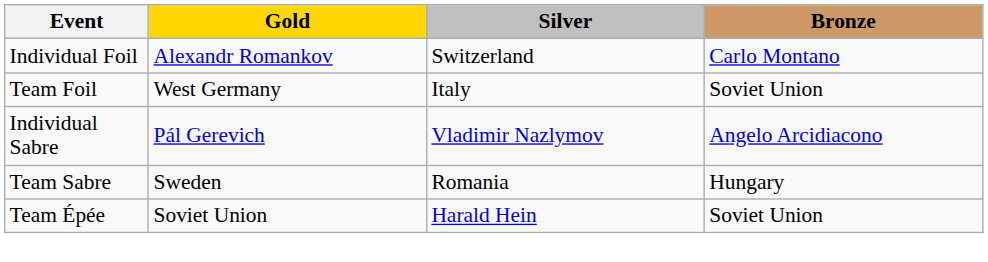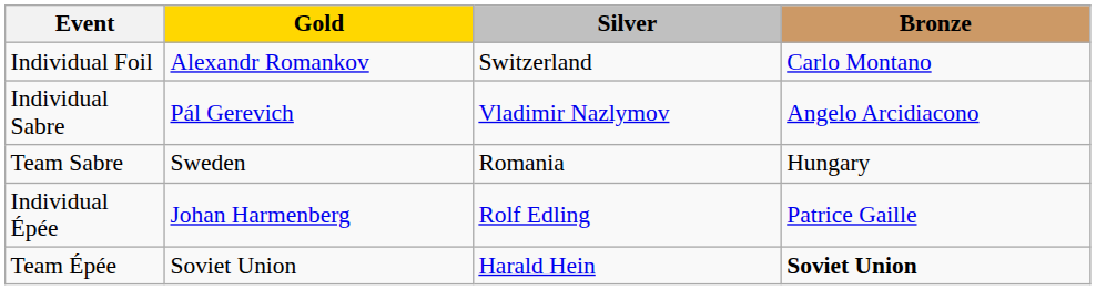 <table class="wikitable">
 <tr>
 <th width="100">Event</th>
 <th style="background-color:gold;" width="200"> Gold</th>
 <th style="background-color:silver;" width="200"> Silver</th>
 <th style="background-color:#CC9966;" width="200"> Bronze</th>
 </tr>
 <tr>
 <td>Individual Foil</td>
 <td> <a href='#'>Alexandr Romankov</a></td>
 <td> Switzerland</td>
 <td> <a href='#'>Carlo Montano</a></td>
 </tr>
 <tr>
-<td>Team Foil</td>
-<td> West Germany</td>
-<td> Italy</td>
-<td> Soviet Union</td>
-</tr>
-<tr>
 <td>Individual Sabre</td>
 <td> <a href='#'>Pál Gerevich</a></td>
 <td> <a href='#'>Vladimir Nazlymov</a></td>
 <td> <a href='#'>Angelo Arcidiacono</a></td>
 </tr>
 <tr>
 <td>Team Sabre</td>
 <td> Sweden</td>
 <td> Romania</td>
 <td> Hungary</td>
 </tr>
 <tr>
+<td>Individual Épée</td>
+<td> <a href='#'>Johan Harmenberg</a></td>
+<td> <a href='#'>Rolf Edling</a></td>
+<td> <a href='#'>Patrice Gaille</a></td>
+</tr>
+<tr>
 <td>Team Épée</td>
 <td> Soviet Union</td>
 <td> <a href='#'>Harald Hein</a></td>
-<td> Soviet Union</td>
+<td><strong> Soviet Union</strong></td>
 </tr>
 </table>
